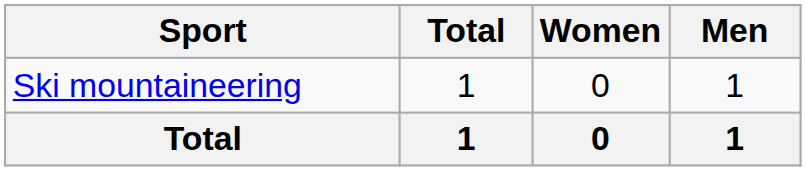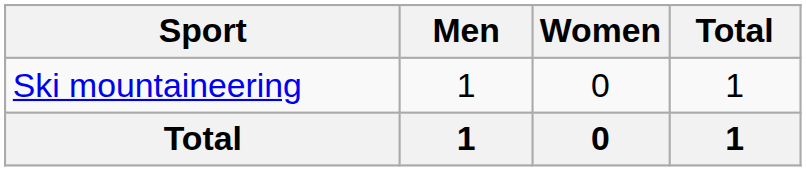 <table class="wikitable sortable" style="text-align:center">
 <tr>
 <th width=180>Sport</th>
+<th width=55>Men</th>
+<th width=55>Women</th>
 <th width=55>Total</th>
-<th width=55>Women</th>
-<th width=55>Men</th>
 </tr>
 <tr>
 <td align=left><a href='#'>Ski mountaineering</a></td>
 <td>1</td>
 <td>0</td>
 <td>1</td>
 </tr>
 <tr>
 <th>Total</th>
 <th>1</th>
 <th>0</th>
 <th>1</th>
 </tr>
 </table>
